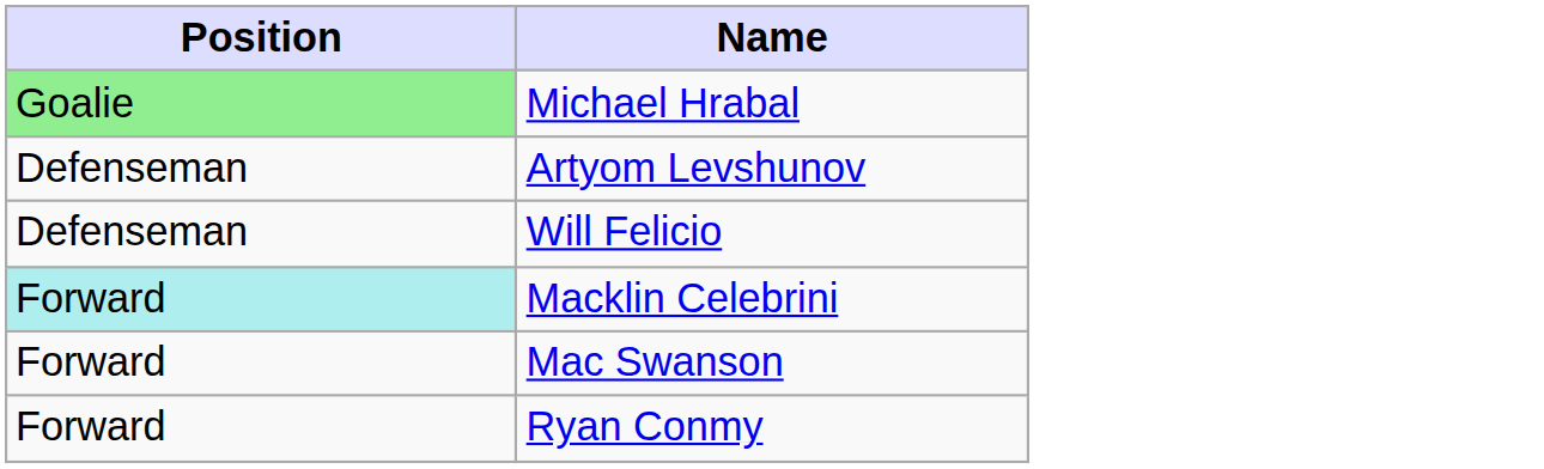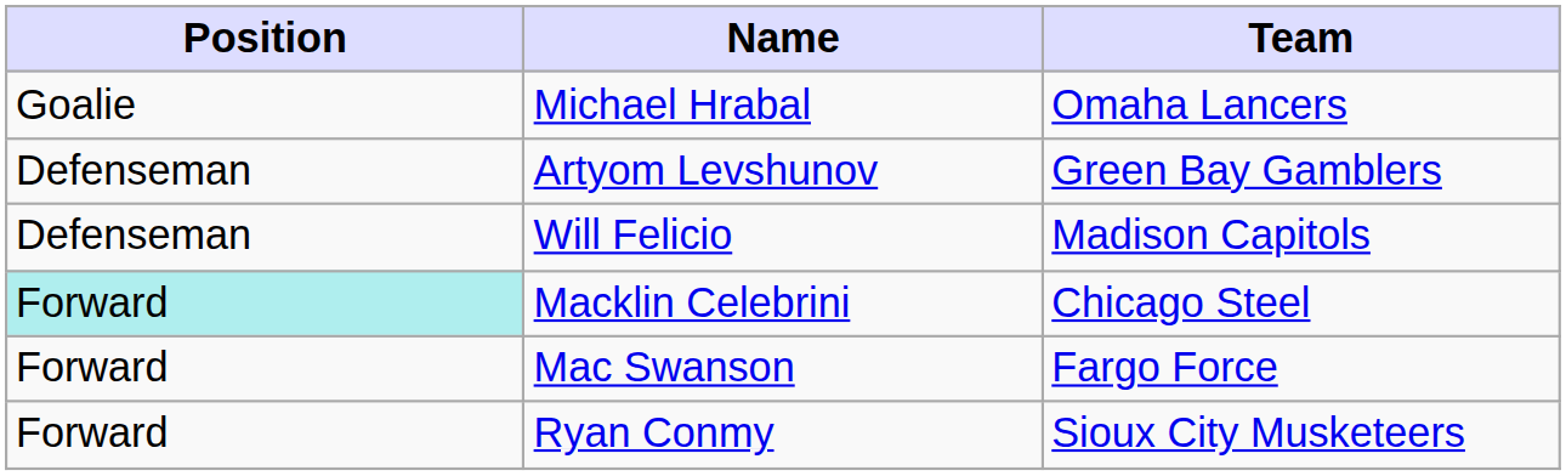 <table class="wikitable">
 <tr>
 <th style="background:#ddf; width: 12em;">Position</th>
 <th style="background:#ddf; width: 12em;">Name</th>
+<th style="background:#ddf; width: 12em;">Team</th>
 </tr>
 <tr>
-<td style="background: lightgreen;">Goalie</td>
+<td>Goalie</td>
 <td><a href='#'>Michael Hrabal</a></td>
+<td><a href='#'>Omaha Lancers</a></td>
 </tr>
 <tr>
 <td>Defenseman</td>
 <td><a href='#'>Artyom Levshunov</a></td>
+<td><a href='#'>Green Bay Gamblers</a></td>
 </tr>
 <tr>
 <td>Defenseman</td>
 <td><a href='#'>Will Felicio</a></td>
+<td><a href='#'>Madison Capitols</a></td>
 </tr>
 <tr>
 <td style="background: paleturquoise;">Forward</td>
 <td><a href='#'>Macklin Celebrini</a></td>
+<td><a href='#'>Chicago Steel</a></td>
 </tr>
 <tr>
 <td>Forward</td>
 <td><a href='#'>Mac Swanson</a></td>
+<td><a href='#'>Fargo Force</a></td>
 </tr>
 <tr>
 <td>Forward</td>
 <td><a href='#'>Ryan Conmy</a></td>
+<td><a href='#'>Sioux City Musketeers</a></td>
 </tr>
 </table>
